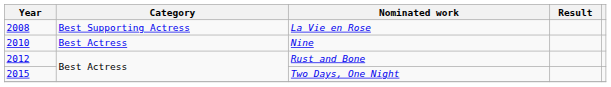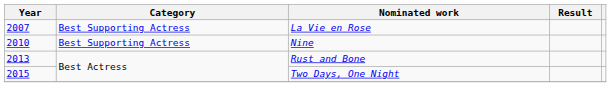 <table class=wikitable>
 <tr>
 <th scope="col" style="width:5em;">Year</th>
 <th scope="col" style="width:24em;">Category</th>
 <th scope="col" style="width:27em;">Nominated work</th>
 <th scope="col" style="width:5em;">Result</th>
 <th></th>
 </tr>
 <tr>
-<td><a href='#'>2008</a></td>
+<td><a href='#'>2007</a></td>
 <td><a href='#'>Best Supporting Actress</a></td>
 <td><em><a href='#'>La Vie en Rose</a></em></td>
 <td></td>
 <td></td>
 </tr>
 <tr>
 <td><a href='#'>2010</a></td>
-<td><a href='#'>Best Actress</a></td>
+<td><a href='#'>Best Supporting Actress</a></td>
 <td><em><a href='#'>Nine</a></em></td>
 <td></td>
 <td></td>
 </tr>
 <tr>
-<td><a href='#'>2012</a></td>
+<td><a href='#'>2013</a></td>
 <td rowspan="2">Best Actress</td>
 <td><em><a href='#'>Rust and Bone</a></em></td>
 <td></td>
 <td></td>
 </tr>
 <tr>
 <td><a href='#'>2015</a></td>
 <td><em><a href='#'>Two Days, One Night</a></em></td>
 <td></td>
 <td></td>
 </tr>
 <tr>
 </tr>
 </table>
